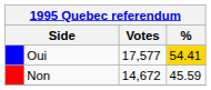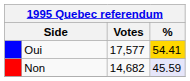 <table class="wikitable" style="font-size: 95%; clear:both">
 <tr style="background-color:#E9E9E9">
 <th colspan=4><a href='#'>1995 Quebec referendum</a></th>
 </tr>
 <tr style="background-color:#E9E9E9">
 <th colspan=2 style="width: 130px">Side</th>
 <th style="width: 50px">Votes</th>
 <th style="width: 40px">%</th>
 </tr>
 <tr>
 <td bgcolor="blue"></td>
 <td>Oui</td>
 <td>17,577</td>
 <td style="background: gold;">54.41</td>
 </tr>
 <tr>
 <td bgcolor="red"></td>
 <td>Non</td>
-<td>14,672</td>
-<td>45.59</td>
+<td>14,682</td>
+<td style="background: lavender;">45.59</td>
 </tr>
 <tr>
 </tr>
 </table>
